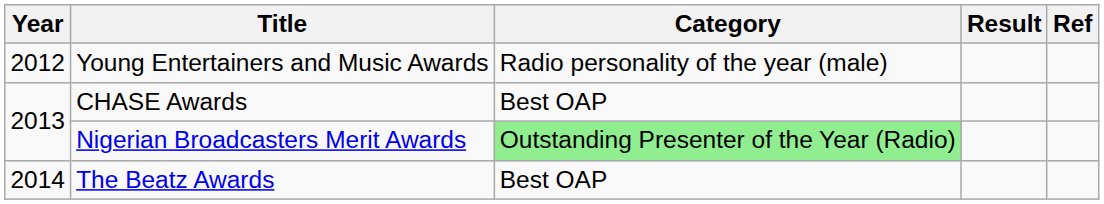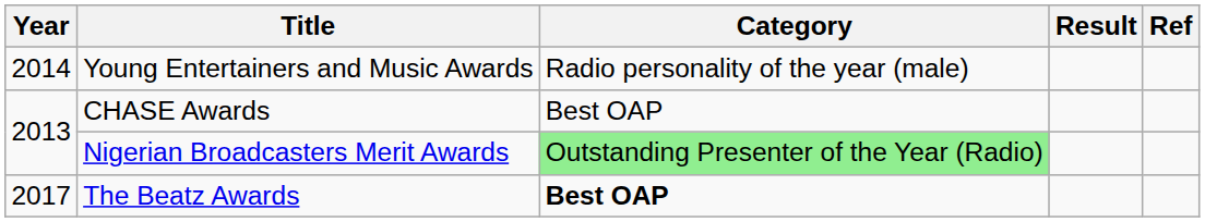 <table class="wikitable">
 <tr>
 <th>Year</th>
 <th>Title</th>
 <th>Category</th>
 <th>Result</th>
 <th>Ref</th>
 </tr>
 <tr>
-<td>2012</td>
+<td>2014</td>
 <td>Young Entertainers and Music Awards</td>
 <td>Radio personality of the year (male)</td>
 <td></td>
 <td></td>
 </tr>
 <tr>
 <td rowspan="2">2013</td>
 <td>CHASE Awards</td>
 <td>Best OAP</td>
 <td></td>
 <td></td>
 </tr>
 <tr>
 <td><a href='#'>Nigerian Broadcasters Merit Awards</a></td>
 <td style="background: lightgreen;">Outstanding Presenter of the Year (Radio)</td>
 <td></td>
 <td></td>
 </tr>
 <tr>
-<td>2014</td>
+<td>2017</td>
 <td><a href='#'>The Beatz Awards</a></td>
-<td>Best OAP</td>
+<td><strong>Best OAP</strong></td>
 <td></td>
 <td></td>
 </tr>
 </table>
